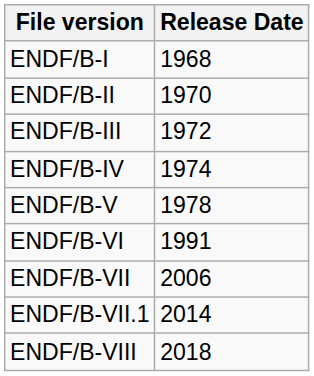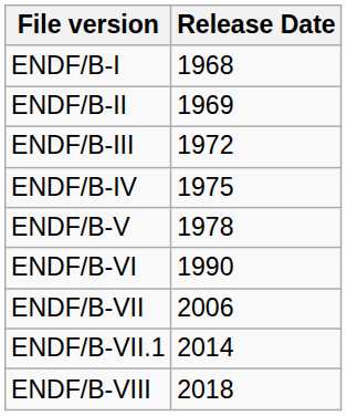 <table class="wikitable">
 <tr>
 <th>File version</th>
 <th>Release Date</th>
 </tr>
 <tr>
 <td>ENDF/B-I</td>
 <td>1968</td>
 </tr>
 <tr>
 <td>ENDF/B-II</td>
-<td>1970</td>
+<td>1969</td>
 </tr>
 <tr>
 <td>ENDF/B-III</td>
 <td>1972</td>
 </tr>
 <tr>
 <td>ENDF/B-IV</td>
-<td>1974</td>
+<td>1975</td>
 </tr>
 <tr>
 <td>ENDF/B-V</td>
 <td>1978</td>
 </tr>
 <tr>
 <td>ENDF/B-VI</td>
-<td>1991</td>
+<td>1990</td>
 </tr>
 <tr>
 <td>ENDF/B-VII</td>
 <td>2006</td>
 </tr>
 <tr>
 <td>ENDF/B-VII.1</td>
 <td>2014</td>
 </tr>
 <tr>
 <td>ENDF/B-VIII</td>
 <td>2018</td>
 </tr>
 </table>
